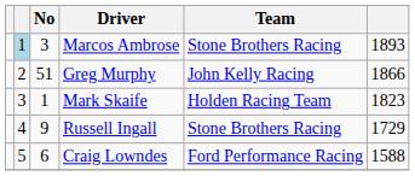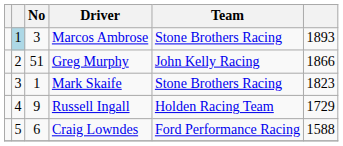 <table class="wikitable" style="font-size:87%;">
 <tr>
 <th></th>
 <th></th>
 <th>No</th>
 <th>Driver</th>
 <th>Team</th>
 <th></th>
 </tr>
 <tr>
 <td align="left"></td>
 <td align="center" style="background: lightblue;">1</td>
 <td align="center">3</td>
 <td> <a href='#'>Marcos Ambrose</a></td>
 <td><a href='#'>Stone Brothers Racing</a></td>
 <td align="left">1893</td>
 </tr>
 <tr>
 <td align="left"></td>
 <td align="center">2</td>
 <td align="center">51</td>
 <td> <a href='#'>Greg Murphy</a></td>
 <td><a href='#'>John Kelly Racing</a></td>
 <td align="left">1866</td>
 </tr>
 <tr>
 <td align="left"></td>
 <td align="center">3</td>
 <td align="center">1</td>
 <td> <a href='#'>Mark Skaife</a></td>
-<td><a href='#'>Holden Racing Team</a></td>
+<td><a href='#'>Stone Brothers Racing</a></td>
 <td align="left">1823</td>
 </tr>
 <tr>
 <td align="left"></td>
 <td align="center">4</td>
 <td align="center">9</td>
 <td> <a href='#'>Russell Ingall</a></td>
-<td><a href='#'>Stone Brothers Racing</a></td>
+<td><a href='#'>Holden Racing Team</a></td>
 <td align="left">1729</td>
 </tr>
 <tr>
 <td align="left"></td>
 <td align="center">5</td>
 <td align="center">6</td>
 <td> <a href='#'>Craig Lowndes</a></td>
 <td><a href='#'>Ford Performance Racing</a></td>
 <td align="left">1588</td>
 </tr>
 <tr>
 </tr>
 </table>
